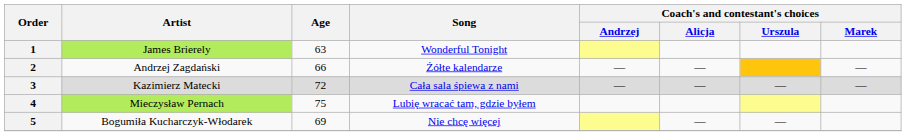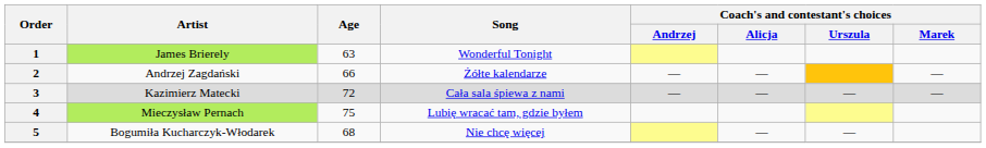 <table class="wikitable" style="text-align:center; width:100%;">
 <tr>
 <th scope="col" rowspan="2" style="width:05%;">Order</th>
 <th scope="col" rowspan="2" style="width:20%;">Artist</th>
 <th scope="col" rowspan="2" style="width:05%;">Age</th>
 <th scope="col" rowspan="2" style="width:20%;">Song</th>
 <th scope="col" colspan="4" style="width:32%;">Coach's and contestant's choices</th>
 </tr>
 <tr>
 <th style="width:07%;"><a href='#'>Andrzej</a></th>
 <th style="width:07%;"><a href='#'>Alicja</a></th>
 <th style="width:07%;"><a href='#'>Urszula</a></th>
 <th style="width:07%;"><a href='#'>Marek</a></th>
 </tr>
 <tr>
 <th>1</th>
 <td style="background:#B2EC5D;">James Brierely</td>
 <td>63</td>
 <td><a href='#'>Wonderful Tonight</a></td>
 <td style="background:#fdfc8f;"><strong></strong></td>
 <td><strong></strong></td>
 <td><strong></strong></td>
 <td><strong></strong></td>
 </tr>
 <tr>
 <th>2</th>
 <td>Andrzej Zagdański</td>
 <td>66</td>
 <td><a href='#'>Żółte kalendarze</a></td>
 <td>—</td>
 <td>—</td>
 <td style="background:#ffc40c;"><strong></strong></td>
 <td>—</td>
 </tr>
 <tr>
 <th>3</th>
 <td style="background:#DCDCDC;">Kazimierz Matecki</td>
 <td style="background:#DCDCDC;">72</td>
 <td style="background:#DCDCDC;"><a href='#'>Cała sala śpiewa z nami</a></td>
 <td style="background:#DCDCDC;">—</td>
 <td style="background:#DCDCDC;">—</td>
 <td style="background:#DCDCDC;">—</td>
 <td style="background:#DCDCDC;">—</td>
 </tr>
 <tr>
 <th>4</th>
 <td style="background:#B2EC5D;">Mieczysław Pernach</td>
 <td>75</td>
 <td><a href='#'>Lubię wracać tam, gdzie byłem</a></td>
 <td><strong></strong></td>
 <td><strong></strong></td>
 <td style="background:#fdfc8f;"><strong></strong></td>
 <td><strong></strong></td>
 </tr>
 <tr>
 <th>5</th>
 <td>Bogumiła Kucharczyk-Włodarek</td>
-<td>69</td>
+<td>68</td>
 <td><a href='#'>Nie chcę więcej</a></td>
 <td style="background:#fdfc8f;"><strong></strong></td>
 <td>—</td>
 <td>—</td>
 <td><strong></strong></td>
 </tr>
 <tr>
 </tr>
 </table>
